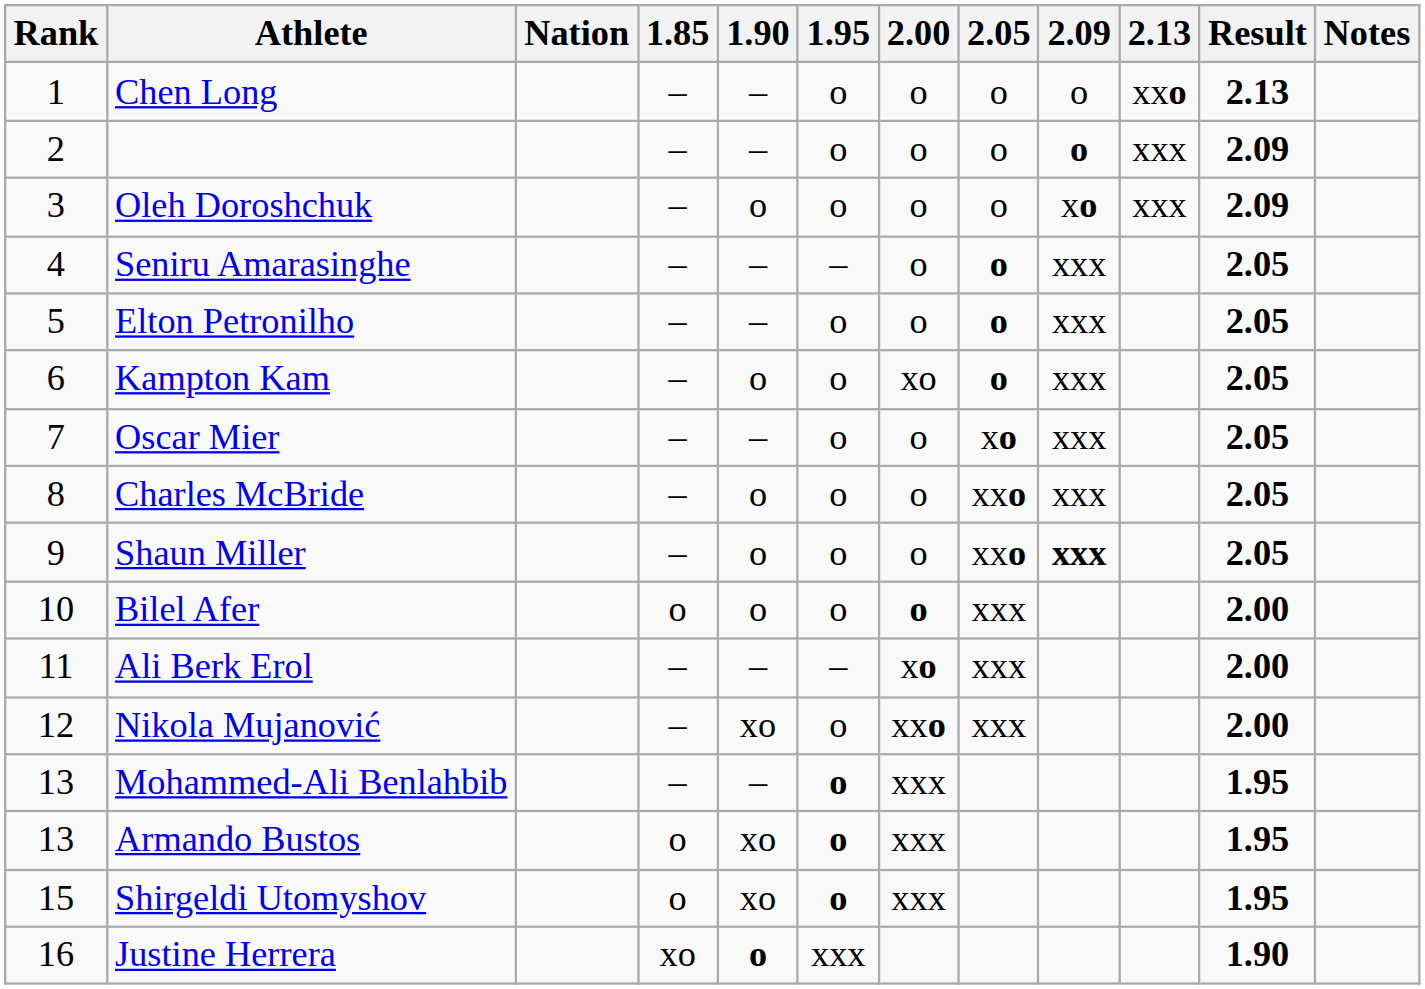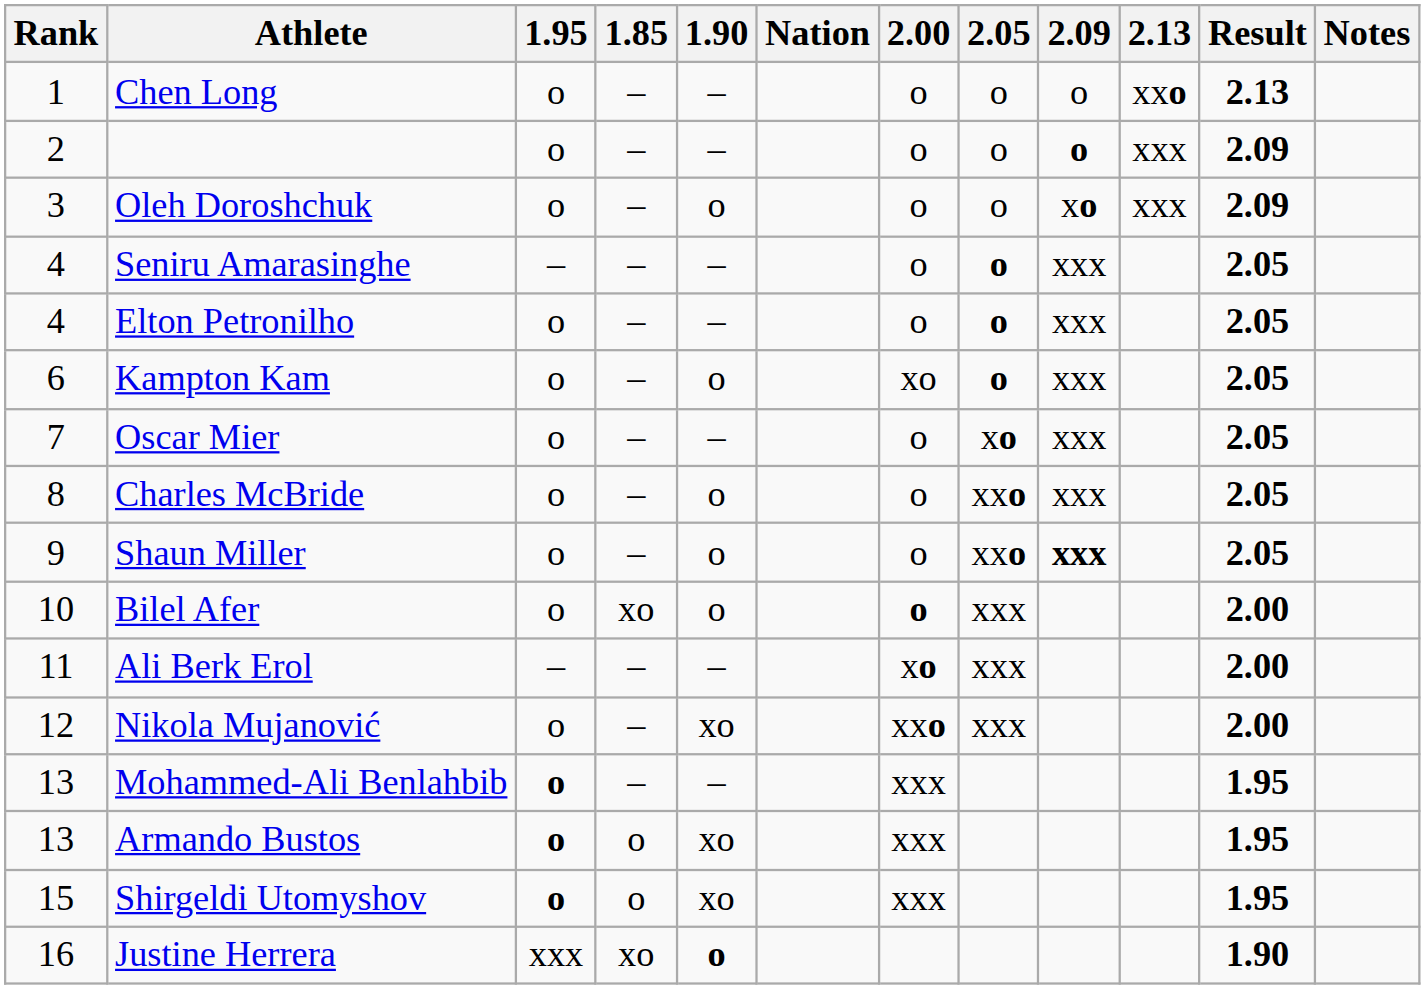 <table class="wikitable sortable" style="text-align:center">
 <tr>
 <th>Rank</th>
 <th>Athlete</th>
-<th>Nation</th>
+<th>1.95</th>
 <th>1.85</th>
 <th>1.90</th>
-<th>1.95</th>
+<th>Nation</th>
 <th>2.00</th>
 <th>2.05</th>
 <th>2.09</th>
 <th>2.13</th>
 <th>Result</th>
 <th>Notes</th>
 </tr>
 <tr>
 <td>1</td>
 <td align=left><a href='#'>Chen Long</a></td>
-<td align=left></td>
+<td>o</td>
 <td>–</td>
 <td>–</td>
-<td>o</td>
+<td align=left></td>
 <td>o</td>
 <td>o</td>
 <td>o</td>
 <td>xx<strong>o</strong></td>
 <td><strong>2.13</strong></td>
 <td></td>
 </tr>
 <tr>
 <td>2</td>
 <td align=left></td>
-<td align=left></td>
+<td>o</td>
 <td>–</td>
 <td>–</td>
-<td>o</td>
+<td align=left></td>
 <td>o</td>
 <td>o</td>
 <td><strong>o</strong></td>
 <td>xxx</td>
 <td><strong>2.09</strong></td>
 <td></td>
 </tr>
 <tr>
 <td>3</td>
 <td align=left><a href='#'>Oleh Doroshchuk</a></td>
-<td align=left></td>
+<td>o</td>
 <td>–</td>
 <td>o</td>
-<td>o</td>
+<td align=left></td>
 <td>o</td>
 <td>o</td>
 <td>x<strong>o</strong></td>
 <td>xxx</td>
 <td><strong>2.09</strong></td>
 <td></td>
 </tr>
 <tr>
 <td>4</td>
 <td align=left><a href='#'>Seniru Amarasinghe</a></td>
-<td align=left></td>
 <td>–</td>
 <td>–</td>
 <td>–</td>
+<td align=left></td>
 <td>o</td>
 <td><strong>o</strong></td>
 <td>xxx</td>
 <td></td>
 <td><strong>2.05</strong></td>
 <td></td>
 </tr>
 <tr>
-<td>5</td>
+<td>4</td>
 <td align=left><a href='#'>Elton Petronilho</a></td>
-<td align=left></td>
+<td>o</td>
 <td>–</td>
 <td>–</td>
-<td>o</td>
+<td align=left></td>
 <td>o</td>
 <td><strong>o</strong></td>
 <td>xxx</td>
 <td></td>
 <td><strong>2.05</strong></td>
 <td></td>
 </tr>
 <tr>
 <td>6</td>
 <td align=left><a href='#'>Kampton Kam</a></td>
-<td align=left></td>
+<td>o</td>
 <td>–</td>
 <td>o</td>
-<td>o</td>
+<td align=left></td>
 <td>xo</td>
 <td><strong>o</strong></td>
 <td>xxx</td>
 <td></td>
 <td><strong>2.05</strong></td>
 <td></td>
 </tr>
 <tr>
 <td>7</td>
 <td align=left><a href='#'>Oscar Mier</a></td>
-<td align=left></td>
+<td>o</td>
 <td>–</td>
 <td>–</td>
-<td>o</td>
+<td align=left></td>
 <td>o</td>
 <td>x<strong>o</strong></td>
 <td>xxx</td>
 <td></td>
 <td><strong>2.05</strong></td>
 <td></td>
 </tr>
 <tr>
 <td>8</td>
 <td align=left><a href='#'>Charles McBride</a></td>
-<td align=left></td>
+<td>o</td>
 <td>–</td>
 <td>o</td>
-<td>o</td>
+<td align=left></td>
 <td>o</td>
 <td>xx<strong>o</strong></td>
 <td>xxx</td>
 <td></td>
 <td><strong>2.05</strong></td>
 <td></td>
 </tr>
 <tr>
 <td>9</td>
 <td align=left><a href='#'>Shaun Miller</a></td>
-<td align=left></td>
+<td>o</td>
 <td>–</td>
 <td>o</td>
-<td>o</td>
+<td align=left></td>
 <td>o</td>
 <td>xx<strong>o</strong></td>
 <td><strong>xxx</strong></td>
 <td></td>
 <td><strong>2.05</strong></td>
 <td></td>
 </tr>
 <tr>
 <td>10</td>
 <td align=left><a href='#'>Bilel Afer</a></td>
+<td>o</td>
+<td>xo</td>
+<td>o</td>
 <td align=left></td>
-<td>o</td>
-<td>o</td>
-<td>o</td>
 <td><strong>o</strong></td>
 <td>xxx</td>
 <td></td>
 <td></td>
 <td><strong>2.00</strong></td>
 <td></td>
 </tr>
 <tr>
 <td>11</td>
 <td align=left><a href='#'>Ali Berk Erol</a></td>
-<td align=left></td>
 <td>–</td>
 <td>–</td>
 <td>–</td>
+<td align=left></td>
 <td>x<strong>o</strong></td>
 <td>xxx</td>
 <td></td>
 <td></td>
 <td><strong>2.00</strong></td>
 <td></td>
 </tr>
 <tr>
 <td>12</td>
 <td align=left><a href='#'>Nikola Mujanović</a></td>
-<td align=left></td>
+<td>o</td>
 <td>–</td>
 <td>xo</td>
-<td>o</td>
+<td align=left></td>
 <td>xx<strong>o</strong></td>
 <td>xxx</td>
 <td></td>
 <td></td>
 <td><strong>2.00</strong></td>
 <td></td>
 </tr>
 <tr>
 <td>13</td>
 <td align=left><a href='#'>Mohammed-Ali Benlahbib</a></td>
-<td align=left></td>
+<td><strong>o</strong></td>
 <td>–</td>
 <td>–</td>
-<td><strong>o</strong></td>
+<td align=left></td>
 <td>xxx</td>
 <td></td>
 <td></td>
 <td></td>
 <td><strong>1.95</strong></td>
 <td></td>
 </tr>
 <tr>
 <td>13</td>
 <td align=left><a href='#'>Armando Bustos</a></td>
-<td align=left></td>
+<td><strong>o</strong></td>
 <td>o</td>
 <td>xo</td>
-<td><strong>o</strong></td>
+<td align=left></td>
 <td>xxx</td>
 <td></td>
 <td></td>
 <td></td>
 <td><strong>1.95</strong></td>
 <td></td>
 </tr>
 <tr>
 <td>15</td>
 <td align=left><a href='#'>Shirgeldi Utomyshov</a></td>
-<td align=left></td>
+<td><strong>o</strong></td>
 <td>o</td>
 <td>xo</td>
-<td><strong>o</strong></td>
+<td align=left></td>
 <td>xxx</td>
 <td></td>
 <td></td>
 <td></td>
 <td><strong>1.95</strong></td>
 <td></td>
 </tr>
 <tr>
 <td>16</td>
 <td align=left><a href='#'>Justine Herrera</a></td>
-<td align=left></td>
+<td>xxx</td>
 <td>xo</td>
 <td><strong>o</strong></td>
-<td>xxx</td>
+<td align=left></td>
 <td></td>
 <td></td>
 <td></td>
 <td></td>
 <td><strong>1.90</strong></td>
 <td></td>
 </tr>
 </table>
